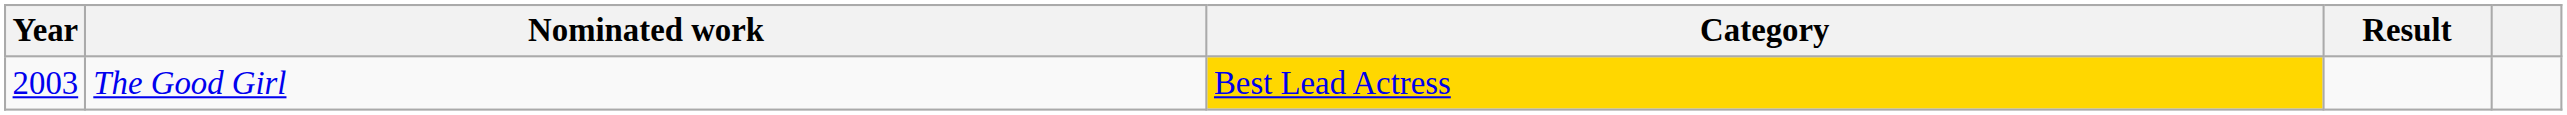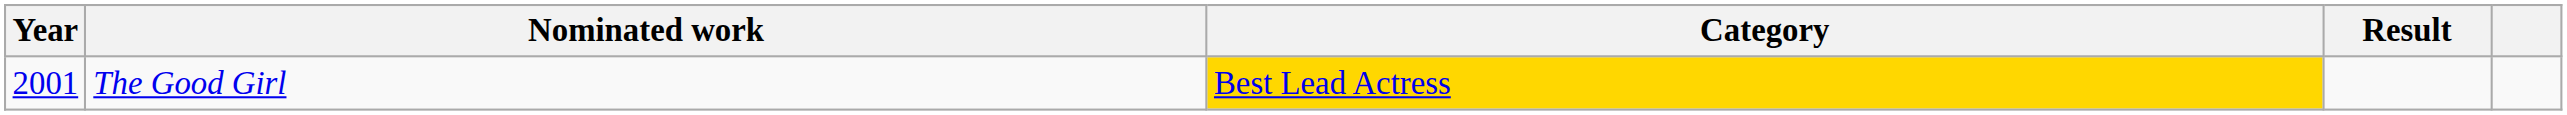 <table class="wikitable sortable">
 <tr>
 <th scope="col" style="width:1em;">Year</th>
 <th scope="col" style="width:39em;">Nominated work</th>
 <th scope="col" style="width:39em;">Category</th>
 <th scope="col" style="width:5em;">Result</th>
 <th scope="col" style="width:2em;" class="unsortable"></th>
 </tr>
 <tr>
-<td><a href='#'>2003</a></td>
+<td><a href='#'>2001</a></td>
 <td><em><a href='#'>The Good Girl</a></em></td>
 <td style="background: gold;"><a href='#'>Best Lead Actress</a></td>
 <td></td>
 <td></td>
 </tr>
 </table>
